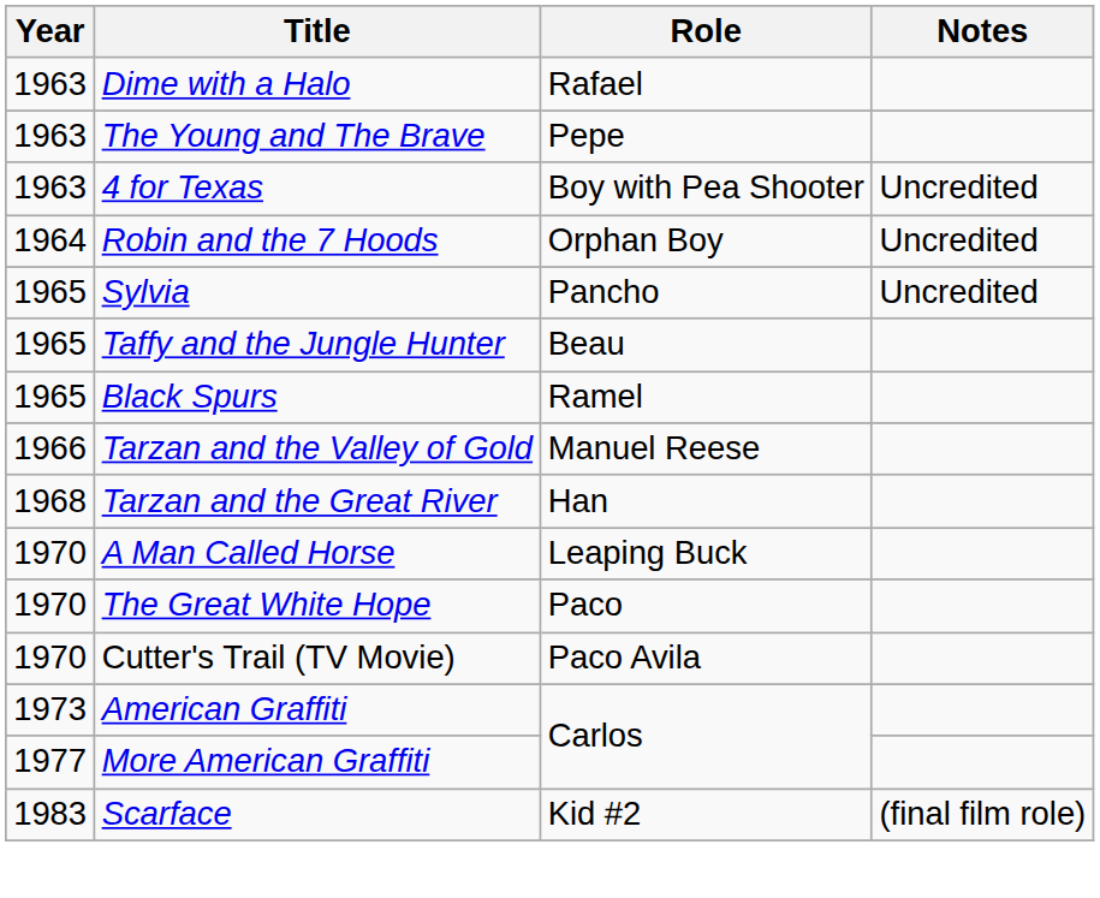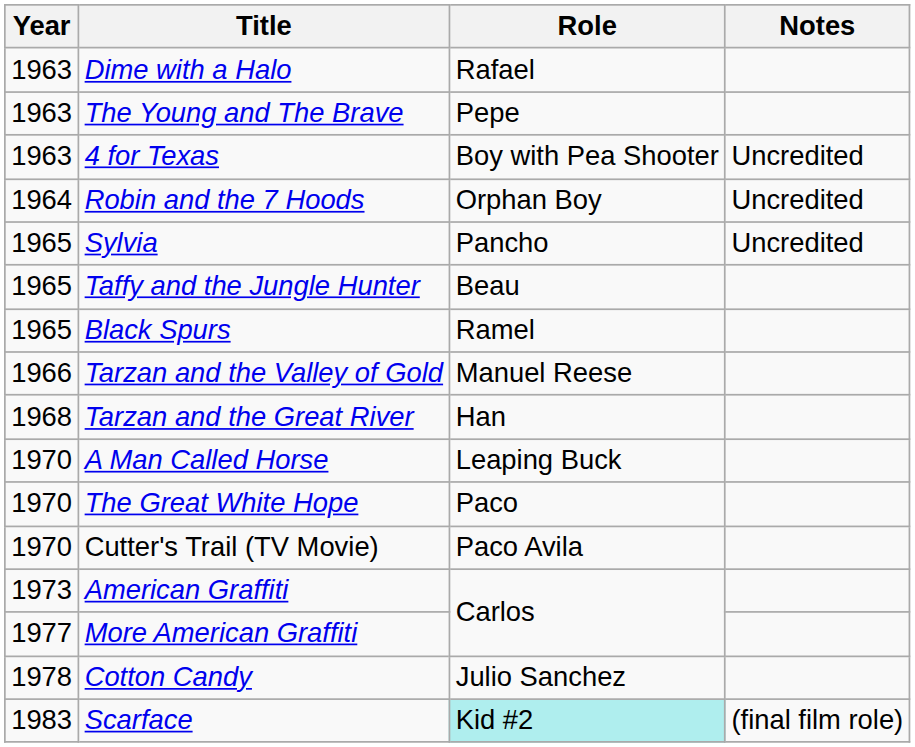 <table class="wikitable">
 <tr>
 <th>Year</th>
 <th>Title</th>
 <th>Role</th>
 <th>Notes</th>
 </tr>
 <tr>
 <td>1963</td>
 <td><em><a href='#'>Dime with a Halo</a></em></td>
 <td>Rafael</td>
 <td></td>
 </tr>
 <tr>
 <td>1963</td>
 <td><em><a href='#'>The Young and The Brave</a></em></td>
 <td>Pepe</td>
 <td></td>
 </tr>
 <tr>
 <td>1963</td>
 <td><em><a href='#'>4 for Texas</a></em></td>
 <td>Boy with Pea Shooter</td>
 <td>Uncredited</td>
 </tr>
 <tr>
 <td>1964</td>
 <td><em><a href='#'>Robin and the 7 Hoods</a></em></td>
 <td>Orphan Boy</td>
 <td>Uncredited</td>
 </tr>
 <tr>
 <td>1965</td>
 <td><em><a href='#'>Sylvia</a></em></td>
 <td>Pancho</td>
 <td>Uncredited</td>
 </tr>
 <tr>
 <td>1965</td>
 <td><em><a href='#'>Taffy and the Jungle Hunter</a></em></td>
 <td>Beau</td>
 <td></td>
 </tr>
 <tr>
 <td>1965</td>
 <td><em><a href='#'>Black Spurs</a></em></td>
 <td>Ramel</td>
 <td></td>
 </tr>
 <tr>
 <td>1966</td>
 <td><em><a href='#'>Tarzan and the Valley of Gold</a></em></td>
 <td>Manuel Reese</td>
 <td></td>
 </tr>
 <tr>
 <td>1968</td>
 <td><em><a href='#'>Tarzan and the Great River</a></em></td>
 <td>Han</td>
 <td></td>
 </tr>
 <tr>
 <td>1970</td>
 <td><em><a href='#'>A Man Called Horse</a></em></td>
 <td>Leaping Buck</td>
 <td></td>
 </tr>
 <tr>
 <td>1970</td>
 <td><em><a href='#'>The Great White Hope</a></em></td>
 <td>Paco</td>
 <td></td>
 </tr>
 <tr>
 <td>1970</td>
 <td>Cutter's Trail (TV Movie)</td>
 <td>Paco Avila</td>
 <td></td>
 </tr>
 <tr>
 <td>1973</td>
 <td><em><a href='#'>American Graffiti</a></em></td>
 <td rowspan="2">Carlos</td>
 <td></td>
 </tr>
 <tr>
 <td>1977</td>
 <td><em><a href='#'>More American Graffiti</a></em></td>
 <td></td>
 </tr>
 <tr>
+<td>1978</td>
+<td><em><a href='#'>Cotton Candy</a></em></td>
+<td>Julio Sanchez</td>
+<td></td>
+</tr>
+<tr>
 <td>1983</td>
 <td><em><a href='#'>Scarface</a></em></td>
-<td>Kid #2</td>
+<td style="background: paleturquoise;">Kid #2</td>
 <td>(final film role)</td>
 </tr>
 </table>
